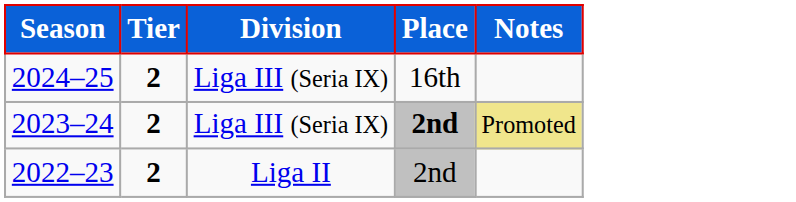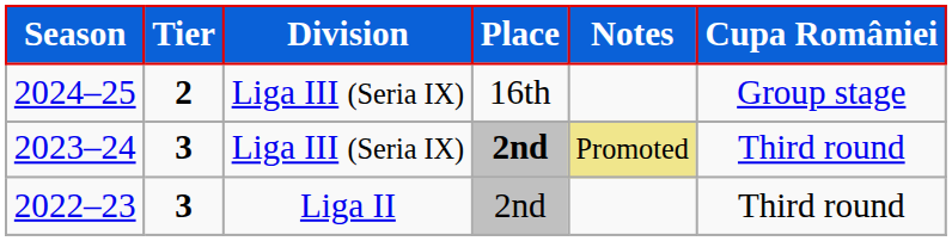 <table class="wikitable" style="text-align:center; font-size:90%">
 <tr>
 <th style="background:#0a61d8;color:#FFFFFF;border:1px solid #e10000;">Season</th>
 <th style="background:#0a61d8;color:#FFFFFF;border:1px solid #e10000;">Tier</th>
 <th style="background:#0a61d8;color:#FFFFFF;border:1px solid #e10000;">Division</th>
 <th style="background:#0a61d8;color:#FFFFFF;border:1px solid #e10000;">Place</th>
 <th style="background:#0a61d8;color:#FFFFFF;border:1px solid #e10000;">Notes</th>
+<th style="background:#0a61d8;color:#FFFFFF;border:1px solid #e10000;">Cupa României</th>
 </tr>
 <tr>
 <td><a href='#'>2024–25</a></td>
 <td><strong>2</strong></td>
 <td><a href='#'>Liga III</a> <small>(Seria IX)</small></td>
 <td>16th</td>
 <td></td>
+<td><a href='#'>Group stage</a></td>
 </tr>
 <tr>
 <td><a href='#'>2023–24</a></td>
-<td><strong>2</strong></td>
+<td><strong>3</strong></td>
 <td><a href='#'>Liga III</a> <small>(Seria IX)</small></td>
 <td align=center bgcolor=silver><strong>2nd</strong></td>
 <td style="background: khaki;"><small>Promoted</small></td>
+<td><a href='#'>Third round</a></td>
 </tr>
 <tr>
 <td><a href='#'>2022–23</a></td>
-<td><strong>2</strong></td>
+<td><strong>3</strong></td>
 <td><a href='#'>Liga II</a></td>
 <td align=center bgcolor=silver>2nd</td>
 <td></td>
+<td>Third round</td>
 </tr>
 </table>
